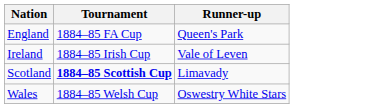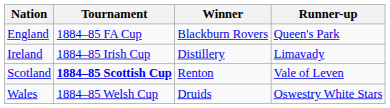 <table class="wikitable">
 <tr>
 <th>Nation</th>
 <th>Tournament</th>
+<th>Winner</th>
 <th>Runner-up</th>
 </tr>
 <tr>
 <td> <a href='#'>England</a></td>
 <td><a href='#'>1884–85 FA Cup</a></td>
+<td><a href='#'>Blackburn Rovers</a></td>
 <td> <a href='#'>Queen's Park</a></td>
 </tr>
 <tr>
 <td> <a href='#'>Ireland</a></td>
 <td><a href='#'>1884–85 Irish Cup</a></td>
-<td><a href='#'>Vale of Leven</a></td>
+<td><a href='#'>Distillery</a></td>
+<td><a href='#'>Limavady</a></td>
 </tr>
 <tr>
 <td> <a href='#'>Scotland</a></td>
 <td><strong><a href='#'>1884–85 Scottish Cup</a></strong></td>
-<td><a href='#'>Limavady</a></td>
+<td><a href='#'>Renton</a></td>
+<td><a href='#'>Vale of Leven</a></td>
 </tr>
 <tr>
 <td> <a href='#'>Wales</a></td>
 <td><a href='#'>1884–85 Welsh Cup</a></td>
+<td><a href='#'>Druids</a></td>
 <td><a href='#'>Oswestry White Stars</a></td>
 </tr>
 </table>
